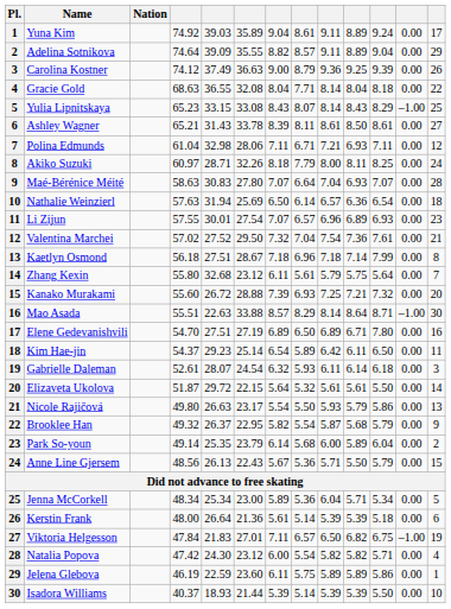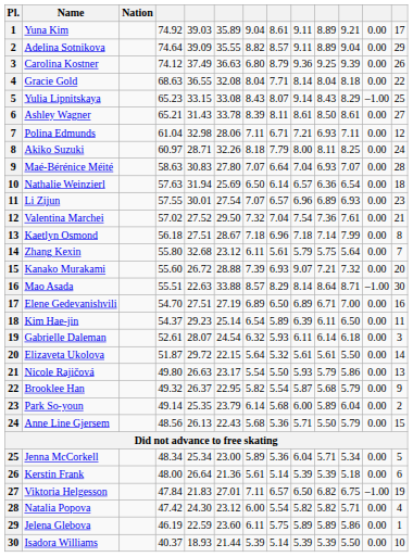 <table class="wikitable sortable" style="text-align:center">
 <tr>
 <th>Pl.</th>
 <th>Name</th>
 <th>Nation</th>
 <th></th>
 <th></th>
 <th></th>
 <th></th>
 <th></th>
 <th></th>
 <th></th>
 <th></th>
 <th></th>
 <th></th>
 </tr>
 <tr>
 <th>1</th>
 <td align=left><a href='#'>Yuna Kim</a></td>
 <td align=left></td>
 <td>74.92</td>
 <td>39.03</td>
 <td>35.89</td>
 <td>9.04</td>
 <td>8.61</td>
 <td>9.11</td>
 <td>8.89</td>
-<td>9.24</td>
+<td>9.21</td>
 <td>0.00</td>
 <td>17</td>
 </tr>
 <tr>
 <th>2</th>
 <td align=left><a href='#'>Adelina Sotnikova</a></td>
 <td align=left></td>
 <td>74.64</td>
 <td>39.09</td>
 <td>35.55</td>
 <td>8.82</td>
 <td>8.57</td>
 <td>9.11</td>
 <td>8.89</td>
 <td>9.04</td>
 <td>0.00</td>
 <td>29</td>
 </tr>
 <tr>
 <th>3</th>
 <td align=left><a href='#'>Carolina Kostner</a></td>
 <td align=left></td>
 <td>74.12</td>
 <td>37.49</td>
 <td>36.63</td>
-<td>9.00</td>
+<td>6.80</td>
 <td>8.79</td>
 <td>9.36</td>
 <td>9.25</td>
 <td>9.39</td>
 <td>0.00</td>
 <td>26</td>
 </tr>
 <tr>
 <th>4</th>
 <td align=left><a href='#'>Gracie Gold</a></td>
 <td align=left></td>
 <td>68.63</td>
 <td>36.55</td>
 <td>32.08</td>
 <td>8.04</td>
 <td>7.71</td>
 <td>8.14</td>
 <td>8.04</td>
 <td>8.18</td>
 <td>0.00</td>
 <td>22</td>
 </tr>
 <tr>
 <th>5</th>
 <td align=left><a href='#'>Yulia Lipnitskaya</a></td>
 <td align=left></td>
 <td>65.23</td>
 <td>33.15</td>
 <td>33.08</td>
 <td>8.43</td>
 <td>8.07</td>
-<td>8.14</td>
+<td>9.14</td>
 <td>8.43</td>
 <td>8.29</td>
 <td>–1.00</td>
 <td>25</td>
 </tr>
 <tr>
 <th>6</th>
 <td align=left><a href='#'>Ashley Wagner</a></td>
 <td align=left></td>
 <td>65.21</td>
 <td>31.43</td>
 <td>33.78</td>
 <td>8.39</td>
 <td>8.11</td>
 <td>8.61</td>
 <td>8.50</td>
 <td>8.61</td>
 <td>0.00</td>
 <td>27</td>
 </tr>
 <tr>
 <th>7</th>
 <td align=left><a href='#'>Polina Edmunds</a></td>
 <td align=left></td>
 <td>61.04</td>
 <td>32.98</td>
 <td>28.06</td>
 <td>7.11</td>
 <td>6.71</td>
 <td>7.21</td>
 <td>6.93</td>
 <td>7.11</td>
 <td>0.00</td>
 <td>12</td>
 </tr>
 <tr>
 <th>8</th>
 <td align=left><a href='#'>Akiko Suzuki</a></td>
 <td align=left></td>
 <td>60.97</td>
 <td>28.71</td>
 <td>32.26</td>
 <td>8.18</td>
 <td>7.79</td>
 <td>8.00</td>
 <td>8.11</td>
 <td>8.25</td>
 <td>0.00</td>
 <td>24</td>
 </tr>
 <tr>
 <th>9</th>
 <td align=left><a href='#'>Maé-Bérénice Méité</a></td>
 <td align=left></td>
 <td>58.63</td>
 <td>30.83</td>
 <td>27.80</td>
 <td>7.07</td>
 <td>6.64</td>
 <td>7.04</td>
 <td>6.93</td>
 <td>7.07</td>
 <td>0.00</td>
 <td>28</td>
 </tr>
 <tr>
 <th>10</th>
 <td align=left><a href='#'>Nathalie Weinzierl</a></td>
 <td align=left></td>
 <td>57.63</td>
 <td>31.94</td>
 <td>25.69</td>
 <td>6.50</td>
 <td>6.14</td>
 <td>6.57</td>
 <td>6.36</td>
 <td>6.54</td>
 <td>0.00</td>
 <td>18</td>
 </tr>
 <tr>
 <th>11</th>
 <td align=left><a href='#'>Li Zijun</a></td>
 <td align=left></td>
 <td>57.55</td>
 <td>30.01</td>
 <td>27.54</td>
 <td>7.07</td>
 <td>6.57</td>
 <td>6.96</td>
 <td>6.89</td>
 <td>6.93</td>
 <td>0.00</td>
 <td>23</td>
 </tr>
 <tr>
 <th>12</th>
 <td align=left><a href='#'>Valentina Marchei</a></td>
 <td align=left></td>
 <td>57.02</td>
 <td>27.52</td>
 <td>29.50</td>
 <td>7.32</td>
 <td>7.04</td>
 <td>7.54</td>
 <td>7.36</td>
 <td>7.61</td>
 <td>0.00</td>
 <td>21</td>
 </tr>
 <tr>
 <th>13</th>
 <td align=left><a href='#'>Kaetlyn Osmond</a></td>
 <td align=left></td>
 <td>56.18</td>
 <td>27.51</td>
 <td>28.67</td>
 <td>7.18</td>
 <td>6.96</td>
 <td>7.18</td>
 <td>7.14</td>
 <td>7.99</td>
 <td>0.00</td>
 <td>8</td>
 </tr>
 <tr>
 <th>14</th>
 <td align=left><a href='#'>Zhang Kexin</a></td>
 <td align=left></td>
 <td>55.80</td>
 <td>32.68</td>
 <td>23.12</td>
 <td>6.11</td>
 <td>5.61</td>
 <td>5.79</td>
 <td>5.75</td>
 <td>5.64</td>
 <td>0.00</td>
 <td>7</td>
 </tr>
 <tr>
 <th>15</th>
 <td align=left><a href='#'>Kanako Murakami</a></td>
 <td align=left></td>
 <td>55.60</td>
 <td>26.72</td>
 <td>28.88</td>
 <td>7.39</td>
 <td>6.93</td>
-<td>7.25</td>
+<td>9.07</td>
 <td>7.21</td>
 <td>7.32</td>
 <td>0.00</td>
 <td>20</td>
 </tr>
 <tr>
 <th>16</th>
 <td align=left><a href='#'>Mao Asada</a></td>
 <td align=left></td>
 <td>55.51</td>
 <td>22.63</td>
 <td>33.88</td>
 <td>8.57</td>
 <td>8.29</td>
 <td>8.14</td>
 <td>8.64</td>
 <td>8.71</td>
 <td>–1.00</td>
 <td>30</td>
 </tr>
 <tr>
 <th>17</th>
 <td align=left><a href='#'>Elene Gedevanishvili</a></td>
 <td align=left></td>
 <td>54.70</td>
 <td>27.51</td>
 <td>27.19</td>
 <td>6.89</td>
 <td>6.50</td>
 <td>6.89</td>
 <td>6.71</td>
-<td>7.80</td>
+<td>7.00</td>
 <td>0.00</td>
 <td>16</td>
 </tr>
 <tr>
 <th>18</th>
 <td align=left><a href='#'>Kim Hae-jin</a></td>
 <td align=left></td>
 <td>54.37</td>
 <td>29.23</td>
 <td>25.14</td>
 <td>6.54</td>
 <td>5.89</td>
-<td>6.42</td>
+<td>6.39</td>
 <td>6.11</td>
 <td>6.50</td>
 <td>0.00</td>
 <td>11</td>
 </tr>
 <tr>
 <th>19</th>
 <td align=left><a href='#'>Gabrielle Daleman</a></td>
 <td align=left></td>
 <td>52.61</td>
 <td>28.07</td>
 <td>24.54</td>
 <td>6.32</td>
 <td>5.93</td>
 <td>6.11</td>
 <td>6.14</td>
 <td>6.18</td>
 <td>0.00</td>
 <td>3</td>
 </tr>
 <tr>
 <th>20</th>
 <td align=left><a href='#'>Elizaveta Ukolova</a></td>
 <td align=left></td>
 <td>51.87</td>
 <td>29.72</td>
 <td>22.15</td>
 <td>5.64</td>
 <td>5.32</td>
 <td>5.61</td>
 <td>5.61</td>
 <td>5.50</td>
 <td>0.00</td>
 <td>14</td>
 </tr>
 <tr>
 <th>21</th>
 <td align=left><a href='#'>Nicole Rajičová</a></td>
 <td align=left></td>
 <td>49.80</td>
 <td>26.63</td>
 <td>23.17</td>
 <td>5.54</td>
 <td>5.50</td>
 <td>5.93</td>
 <td>5.79</td>
 <td>5.86</td>
 <td>0.00</td>
 <td>13</td>
 </tr>
 <tr>
 <th>22</th>
 <td align=left><a href='#'>Brooklee Han</a></td>
 <td align=left></td>
 <td>49.32</td>
 <td>26.37</td>
 <td>22.95</td>
 <td>5.82</td>
 <td>5.54</td>
 <td>5.87</td>
 <td>5.68</td>
 <td>5.79</td>
 <td>0.00</td>
 <td>9</td>
 </tr>
 <tr>
 <th>23</th>
 <td align=left><a href='#'>Park So-youn</a></td>
 <td align=left></td>
 <td>49.14</td>
 <td>25.35</td>
 <td>23.79</td>
 <td>6.14</td>
 <td>5.68</td>
 <td>6.00</td>
 <td>5.89</td>
 <td>6.04</td>
 <td>0.00</td>
 <td>2</td>
 </tr>
 <tr>
 <th>24</th>
 <td align=left><a href='#'>Anne Line Gjersem</a></td>
 <td align=left></td>
 <td>48.56</td>
 <td>26.13</td>
 <td>22.43</td>
-<td>5.67</td>
+<td>5.68</td>
 <td>5.36</td>
 <td>5.71</td>
 <td>5.50</td>
 <td>5.79</td>
 <td>0.00</td>
 <td>15</td>
 </tr>
 <tr>
 <th colspan=13>Did not advance to free skating</th>
 </tr>
 <tr>
 <th>25</th>
 <td align=left><a href='#'>Jenna McCorkell</a></td>
 <td align=left></td>
 <td>48.34</td>
 <td>25.34</td>
 <td>23.00</td>
 <td>5.89</td>
 <td>5.36</td>
 <td>6.04</td>
 <td>5.71</td>
 <td>5.34</td>
 <td>0.00</td>
 <td>5</td>
 </tr>
 <tr>
 <th>26</th>
 <td align=left><a href='#'>Kerstin Frank</a></td>
 <td align=left></td>
 <td>48.00</td>
 <td>26.64</td>
 <td>21.36</td>
 <td>5.61</td>
 <td>5.14</td>
 <td>5.39</td>
 <td>5.39</td>
 <td>5.18</td>
 <td>0.00</td>
 <td>6</td>
 </tr>
 <tr>
 <th>27</th>
 <td align=left><a href='#'>Viktoria Helgesson</a></td>
 <td align=left></td>
 <td>47.84</td>
 <td>21.83</td>
 <td>27.01</td>
 <td>7.11</td>
 <td>6.57</td>
 <td>6.50</td>
 <td>6.82</td>
 <td>6.75</td>
 <td>–1.00</td>
 <td>19</td>
 </tr>
 <tr>
 <th>28</th>
 <td align=left><a href='#'>Natalia Popova</a></td>
 <td align=left></td>
 <td>47.42</td>
 <td>24.30</td>
 <td>23.12</td>
 <td>6.00</td>
 <td>5.54</td>
 <td>5.82</td>
 <td>5.82</td>
 <td>5.71</td>
 <td>0.00</td>
 <td>4</td>
 </tr>
 <tr>
 <th>29</th>
 <td align=left><a href='#'>Jelena Glebova</a></td>
 <td align=left></td>
 <td>46.19</td>
 <td>22.59</td>
 <td>23.60</td>
 <td>6.11</td>
 <td>5.75</td>
 <td>5.89</td>
 <td>5.89</td>
 <td>5.86</td>
 <td>0.00</td>
 <td>1</td>
 </tr>
 <tr>
 <th>30</th>
 <td align=left><a href='#'>Isadora Williams</a></td>
 <td align=left></td>
 <td>40.37</td>
 <td>18.93</td>
 <td>21.44</td>
 <td>5.39</td>
 <td>5.14</td>
 <td>5.39</td>
 <td>5.39</td>
 <td>5.50</td>
 <td>0.00</td>
 <td>10</td>
 </tr>
 </table>
